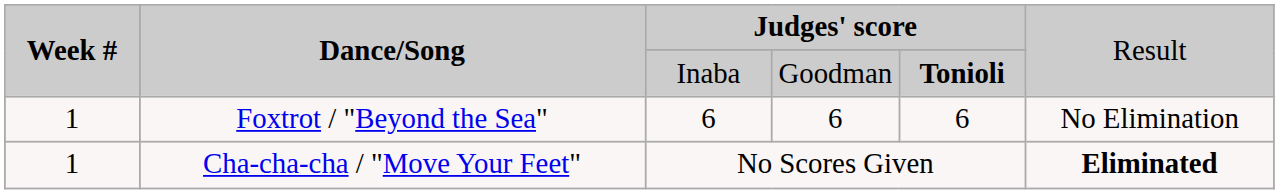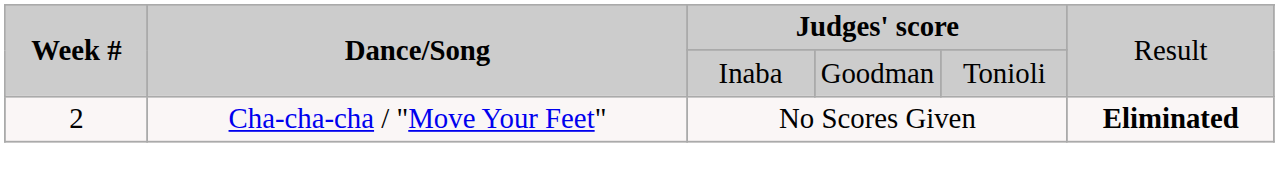 <table class="wikitable">
 <tr style="text-align: center; background:#ccc;">
 <td rowspan="2"><strong>Week #</strong></td>
 <td rowspan="2"><strong>Dance/Song</strong></td>
 <td colspan="3"><strong>Judges' score</strong></td>
 <td rowspan="2">Result</td>
 </tr>
 <tr style="text-align: center; background:#ccc;">
 <td style="width:10%; ">Inaba</td>
 <td style="width:10%; ">Goodman</td>
-<td style="width:10%; "><strong>Tonioli</strong></td>
+<td style="width:10%; ">Tonioli</td>
 </tr>
 <tr style="text-align: center; background:#faf6f6;">
-<td>1</td>
-<td><a href='#'>Foxtrot</a> / "<a href='#'>Beyond the Sea</a>"</td>
-<td>6</td>
-<td>6</td>
-<td>6</td>
-<td>No Elimination</td>
-</tr>
-<tr style="text-align: center; background:#faf6f6;">
-<td>1</td>
+<td>2</td>
 <td><a href='#'>Cha-cha-cha</a> / "<a href='#'>Move Your Feet</a>"</td>
 <td colspan="3">No Scores Given</td>
 <td><strong>Eliminated</strong></td>
 </tr>
 </table>
